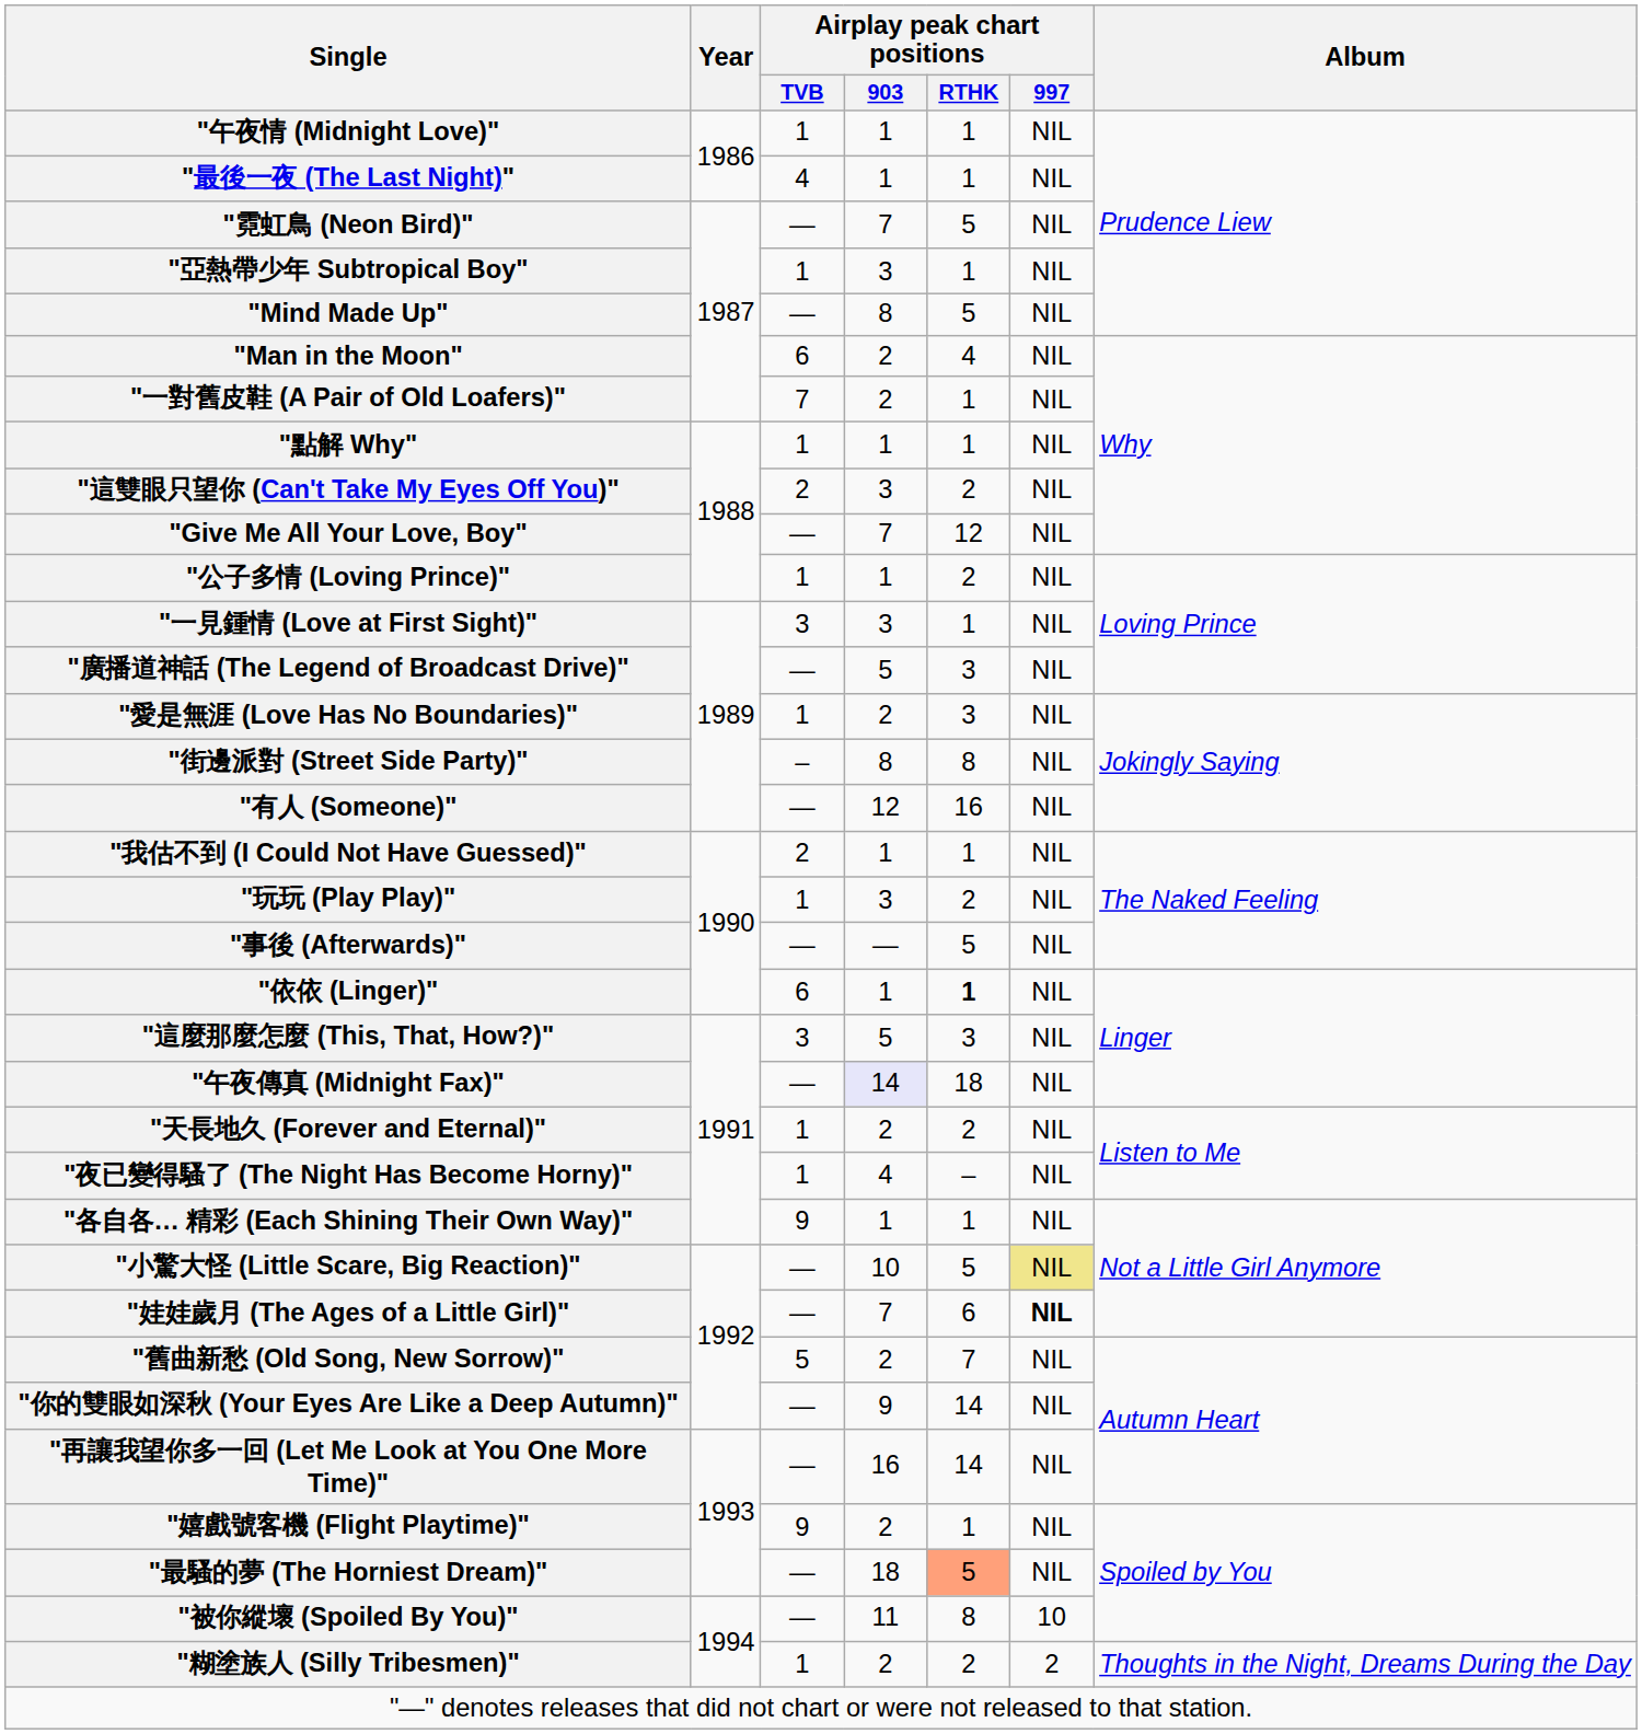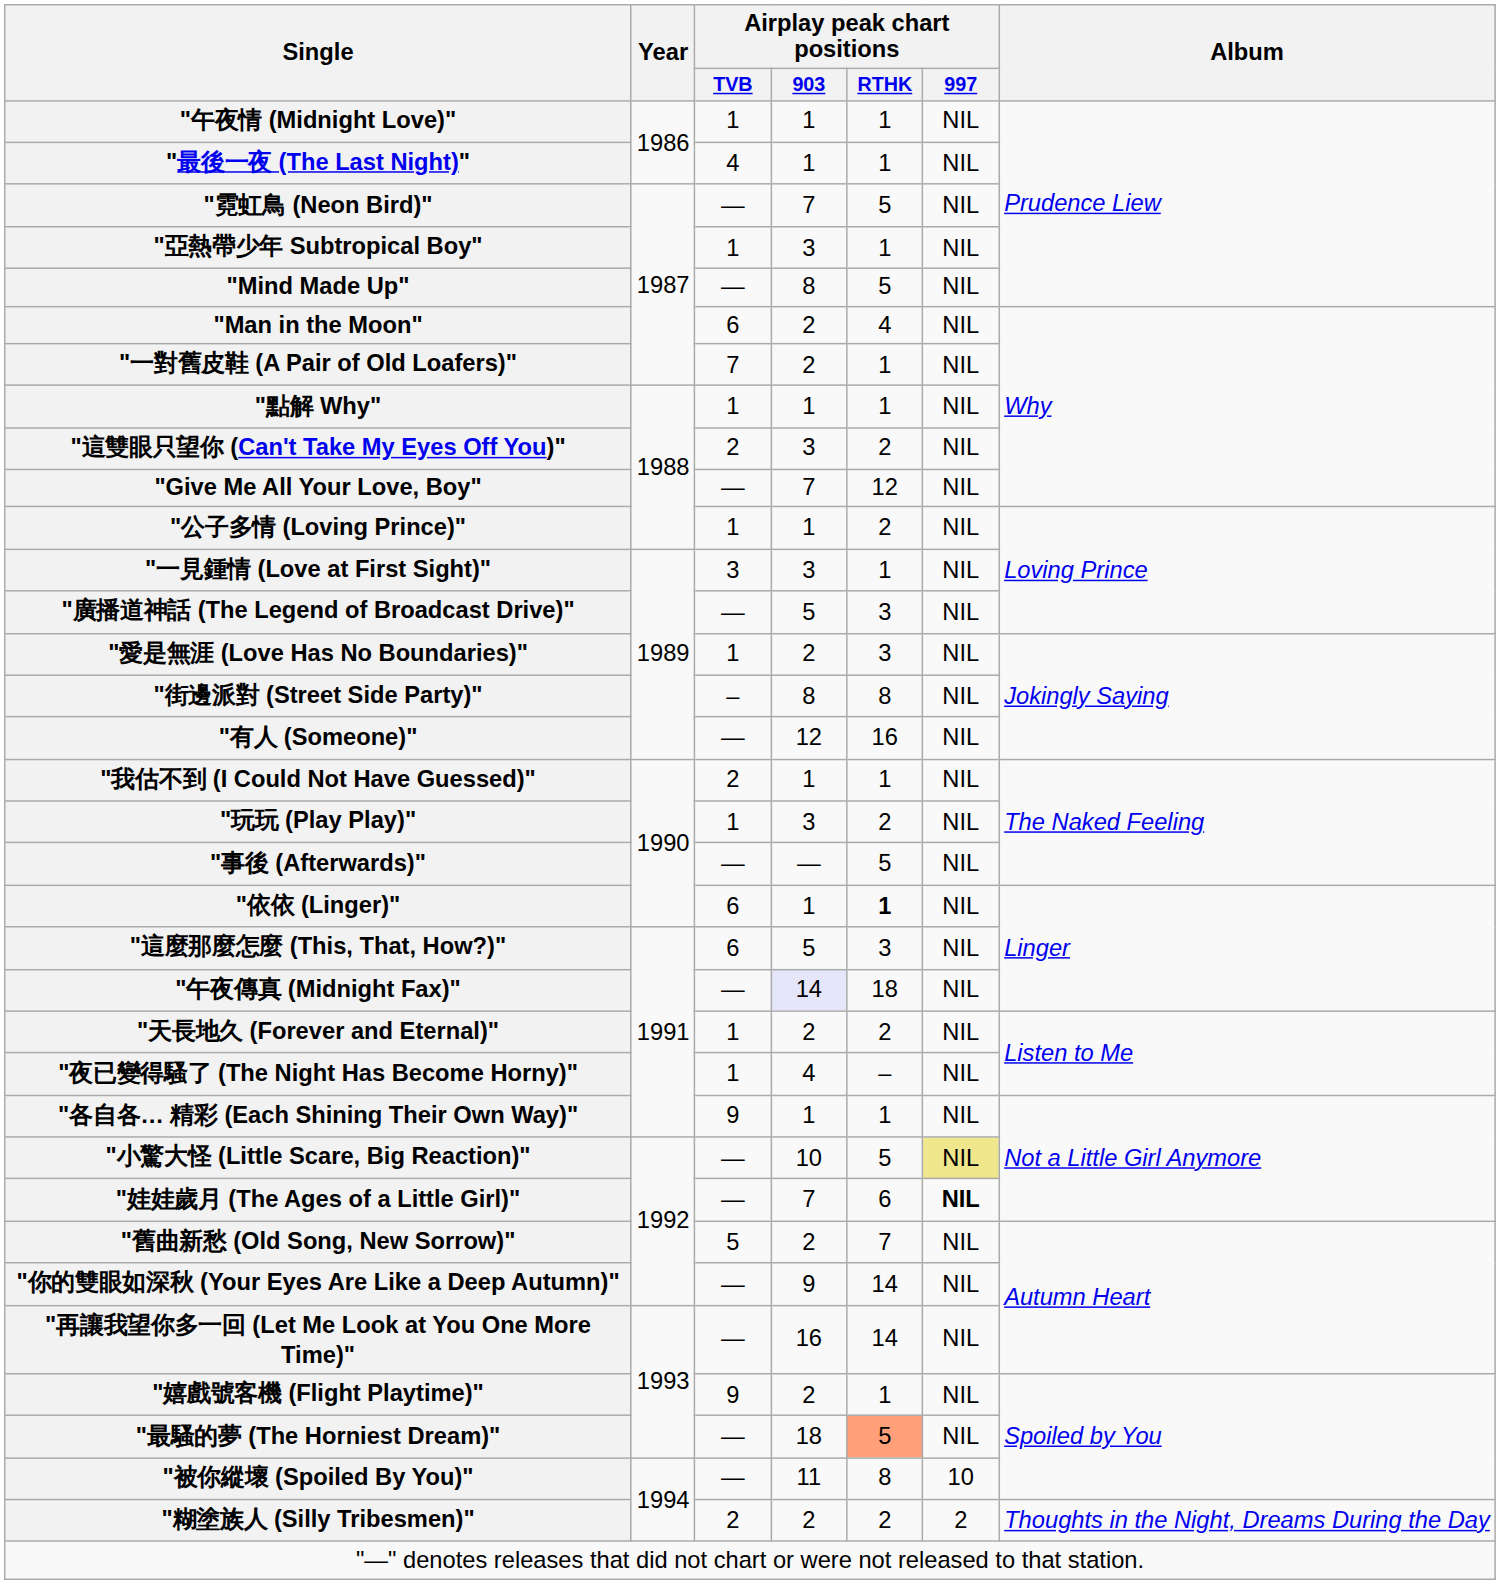 <table class="wikitable plainrowheaders" style="text-align:center;">
 <tr>
 <th rowspan="2" style="width:26em;">Single</th>
 <th rowspan="2">Year</th>
 <th colspan="4">Airplay peak chart positions</th>
 <th rowspan="2">Album</th>
 </tr>
 <tr style="font-size:smaller;">
 <th width="45"><a href='#'>TVB</a></th>
 <th width="45"><a href='#'>903</a></th>
 <th width="45"><a href='#'>RTHK</a></th>
 <th width="45"><a href='#'>997</a></th>
 </tr>
 <tr>
 <th scope="row">"午夜情 (Midnight Love)"</th>
 <td rowspan="2">1986</td>
 <td>1</td>
 <td>1</td>
 <td>1</td>
 <td>NIL</td>
 <td align="left" rowspan="5"><em><a href='#'>Prudence Liew</a></em></td>
 </tr>
 <tr>
 <th scope="row">"<a href='#'>最後一夜 (The Last Night)</a>"</th>
 <td>4</td>
 <td>1</td>
 <td>1</td>
 <td>NIL</td>
 </tr>
 <tr>
 <th scope="row">"霓虹鳥 (Neon Bird)"</th>
 <td rowspan="5">1987</td>
 <td>—</td>
 <td>7</td>
 <td>5</td>
 <td>NIL</td>
 </tr>
 <tr>
 <th scope="row">"亞熱帶少年 Subtropical Boy"</th>
 <td>1</td>
 <td>3</td>
 <td>1</td>
 <td>NIL</td>
 </tr>
 <tr>
 <th scope="row">"Mind Made Up"</th>
 <td>—</td>
 <td>8</td>
 <td>5</td>
 <td>NIL</td>
 </tr>
 <tr>
 <th scope="row">"Man in the Moon"</th>
 <td>6</td>
 <td>2</td>
 <td>4</td>
 <td>NIL</td>
 <td align="left" rowspan="5"><em><a href='#'>Why</a></em></td>
 </tr>
 <tr>
 <th scope="row">"一對舊皮鞋 (A Pair of Old Loafers)"</th>
 <td>7</td>
 <td>2</td>
 <td>1</td>
 <td>NIL</td>
 </tr>
 <tr>
 <th scope="row">"點解 Why"</th>
 <td rowspan="4">1988</td>
 <td>1</td>
 <td>1</td>
 <td>1</td>
 <td>NIL</td>
 </tr>
 <tr>
 <th scope="row">"這雙眼只望你 (<a href='#'>Can't Take My Eyes Off You</a>)"</th>
 <td>2</td>
 <td>3</td>
 <td>2</td>
 <td>NIL</td>
 </tr>
 <tr>
 <th scope="row">"Give Me All Your Love, Boy"</th>
 <td>—</td>
 <td>7</td>
 <td>12</td>
 <td>NIL</td>
 </tr>
 <tr>
 <th scope="row">"公子多情 (Loving Prince)"</th>
 <td>1</td>
 <td>1</td>
 <td>2</td>
 <td>NIL</td>
 <td align="left" rowspan="3"><em><a href='#'>Loving Prince</a></em></td>
 </tr>
 <tr>
 <th scope="row">"一見鍾情 (Love at First Sight)"</th>
 <td rowspan="5">1989</td>
 <td>3</td>
 <td>3</td>
 <td>1</td>
 <td>NIL</td>
 </tr>
 <tr>
 <th scope="row">"廣播道神話 (The Legend of Broadcast Drive)"</th>
 <td>—</td>
 <td>5</td>
 <td>3</td>
 <td>NIL</td>
 </tr>
 <tr>
 <th scope="row">"愛是無涯 (Love Has No Boundaries)"</th>
 <td>1</td>
 <td>2</td>
 <td>3</td>
 <td>NIL</td>
 <td align="left" rowspan="3"><em><a href='#'>Jokingly Saying</a></em></td>
 </tr>
 <tr>
 <th scope="row">"街邊派對 (Street Side Party)"</th>
 <td>–</td>
 <td>8</td>
 <td>8</td>
 <td>NIL</td>
 </tr>
 <tr>
 <th scope="row">"有人 (Someone)"</th>
 <td>—</td>
 <td>12</td>
 <td>16</td>
 <td>NIL</td>
 </tr>
 <tr>
 <th scope="row">"我估不到 (I Could Not Have Guessed)"</th>
 <td rowspan="4">1990</td>
 <td>2</td>
 <td>1</td>
 <td>1</td>
 <td>NIL</td>
 <td align="left" rowspan="3"><em><a href='#'>The Naked Feeling</a></em></td>
 </tr>
 <tr>
 <th scope="row">"玩玩 (Play Play)"</th>
 <td>1</td>
 <td>3</td>
 <td>2</td>
 <td>NIL</td>
 </tr>
 <tr>
 <th scope="row">"事後 (Afterwards)"</th>
 <td>—</td>
 <td>—</td>
 <td>5</td>
 <td>NIL</td>
 </tr>
 <tr>
 <th scope="row">"依依 (Linger)"</th>
 <td>6</td>
 <td>1</td>
 <td><strong>1</strong></td>
 <td>NIL</td>
 <td align="left" rowspan="3"><em><a href='#'>Linger</a></em></td>
 </tr>
 <tr>
 <th scope="row">"這麼那麼怎麼 (This, That, How?)"</th>
 <td rowspan="5">1991</td>
-<td>3</td>
+<td>6</td>
 <td>5</td>
 <td>3</td>
 <td>NIL</td>
 </tr>
 <tr>
 <th scope="row">"午夜傳真 (Midnight Fax)"</th>
 <td>—</td>
 <td style="background: lavender;">14</td>
 <td>18</td>
 <td>NIL</td>
 </tr>
 <tr>
 <th scope="row">"天長地久 (Forever and Eternal)"</th>
 <td>1</td>
 <td>2</td>
 <td>2</td>
 <td>NIL</td>
 <td align="left" rowspan="2"><em><a href='#'>Listen to Me</a></em></td>
 </tr>
 <tr>
 <th scope="row">"夜已變得騷了 (The Night Has Become Horny)"</th>
 <td>1</td>
 <td>4</td>
 <td>–</td>
 <td>NIL</td>
 </tr>
 <tr>
 <th scope="row">"各自各… 精彩 (Each Shining Their Own Way)"</th>
 <td>9</td>
 <td>1</td>
 <td>1</td>
 <td>NIL</td>
 <td align="left" rowspan="3"><em><a href='#'>Not a Little Girl Anymore</a></em></td>
 </tr>
 <tr>
 <th scope="row">"小驚大怪 (Little Scare, Big Reaction)"</th>
 <td rowspan="4">1992</td>
 <td>—</td>
 <td>10</td>
 <td>5</td>
 <td style="background: khaki;">NIL</td>
 </tr>
 <tr>
 <th scope="row">"娃娃歲月 (The Ages of a Little Girl)"</th>
 <td>—</td>
 <td>7</td>
 <td>6</td>
 <td><strong>NIL</strong></td>
 </tr>
 <tr>
 <th scope="row">"舊曲新愁 (Old Song, New Sorrow)"</th>
 <td>5</td>
 <td>2</td>
 <td>7</td>
 <td>NIL</td>
 <td align="left" rowspan="3"><em><a href='#'>Autumn Heart</a></em></td>
 </tr>
 <tr>
 <th scope="row">"你的雙眼如深秋 (Your Eyes Are Like a Deep Autumn)"</th>
 <td>—</td>
 <td>9</td>
 <td>14</td>
 <td>NIL</td>
 </tr>
 <tr>
 <th scope="row">"再讓我望你多一回 (Let Me Look at You One More Time)"</th>
 <td rowspan="3">1993</td>
 <td>—</td>
 <td>16</td>
 <td>14</td>
 <td>NIL</td>
 </tr>
 <tr>
 <th scope="row">"嬉戲號客機 (Flight Playtime)"</th>
 <td>9</td>
 <td>2</td>
 <td>1</td>
 <td>NIL</td>
 <td align="left" rowspan="3"><em><a href='#'>Spoiled by You</a></em></td>
 </tr>
 <tr>
 <th scope="row">"最騷的夢 (The Horniest Dream)"</th>
 <td>—</td>
 <td>18</td>
 <td style="background: lightsalmon;">5</td>
 <td>NIL</td>
 </tr>
 <tr>
 <th scope="row">"被你縱壞 (Spoiled By You)"</th>
 <td rowspan="2">1994</td>
 <td>—</td>
 <td>11</td>
 <td>8</td>
 <td>10</td>
 </tr>
 <tr>
 <th scope="row">"糊塗族人 (Silly Tribesmen)"</th>
-<td>1</td>
+<td>2</td>
 <td>2</td>
 <td>2</td>
 <td>2</td>
 <td><em><a href='#'>Thoughts in the Night, Dreams During the Day</a></em></td>
 </tr>
 <tr>
 <td colspan="7">"—" denotes releases that did not chart or were not released to that station.</td>
 </tr>
 <tr>
 </tr>
 </table>
